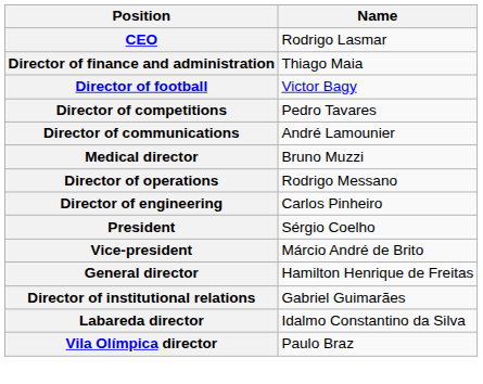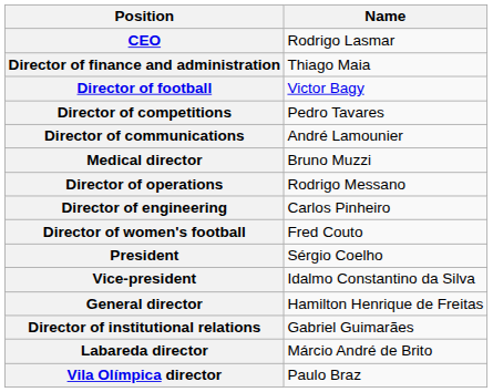 <table class="wikitable plainrowheaders">
 <tr>
 <th>Position</th>
 <th>Name</th>
 </tr>
 <tr>
 <th scope=row><a href='#'>CEO</a></th>
 <td> Rodrigo Lasmar</td>
 </tr>
 <tr>
 <th scope=row>Director of finance and administration</th>
 <td> Thiago Maia</td>
 </tr>
 <tr>
 <th scope=row><a href='#'>Director of football</a></th>
 <td> <a href='#'>Victor Bagy</a></td>
 </tr>
 <tr>
 <th scope=row>Director of competitions</th>
 <td> Pedro Tavares</td>
 </tr>
 <tr>
 <th scope=row>Director of communications</th>
 <td> André Lamounier</td>
 </tr>
 <tr>
 <th scope=row>Medical director</th>
 <td> Bruno Muzzi</td>
 </tr>
 <tr>
 <th scope=row>Director of operations</th>
 <td> Rodrigo Messano</td>
 </tr>
 <tr>
 <th scope=row>Director of engineering</th>
 <td> Carlos Pinheiro</td>
 </tr>
 <tr>
+<th scope=row>Director of women's football</th>
+<td> Fred Couto</td>
+</tr>
+<tr>
 <th scope=row>President</th>
 <td> Sérgio Coelho</td>
 </tr>
 <tr>
 <th scope=row>Vice-president</th>
-<td> Márcio André de Brito</td>
+<td> Idalmo Constantino da Silva</td>
 </tr>
 <tr>
 <th scope=row>General director</th>
 <td> Hamilton Henrique de Freitas</td>
 </tr>
 <tr>
 <th scope=row>Director of institutional relations</th>
 <td> Gabriel Guimarães</td>
 </tr>
 <tr>
 <th scope=row>Labareda director</th>
-<td> Idalmo Constantino da Silva</td>
+<td> Márcio André de Brito</td>
 </tr>
 <tr>
 <th scope=row><a href='#'>Vila Olímpica</a> director</th>
 <td> Paulo Braz</td>
 </tr>
 </table>
